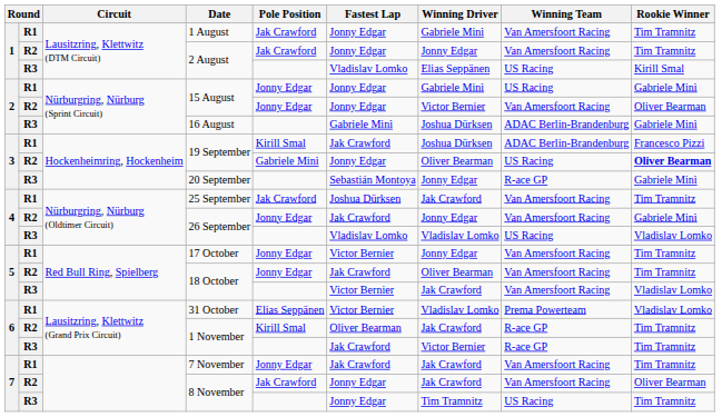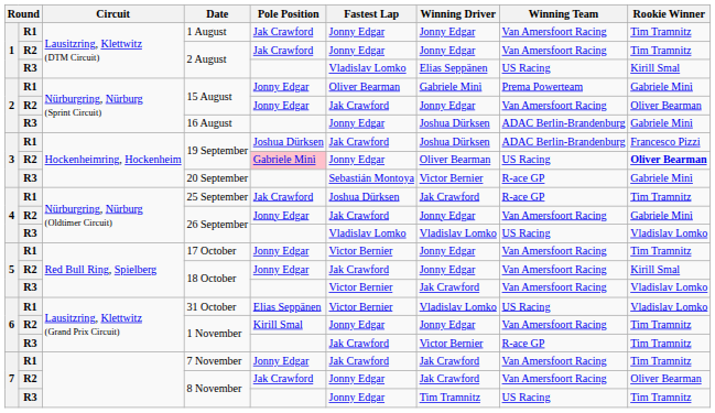 <table class="wikitable" style="font-size:85%">
 <tr>
 <th colspan=2>Round</th>
 <th>Circuit</th>
 <th>Date</th>
 <th>Pole Position</th>
 <th>Fastest Lap</th>
 <th>Winning Driver</th>
 <th>Winning Team</th>
 <th>Rookie Winner</th>
 </tr>
 <tr>
 <th rowspan=3>1</th>
 <th>R1</th>
 <td rowspan=3> <a href='#'>Lausitzring</a>, <a href='#'>Klettwitz</a><br><small>(DTM Circuit)</small></td>
 <td>1 August</td>
 <td> <a href='#'>Jak Crawford</a></td>
 <td> <a href='#'>Jonny Edgar</a></td>
-<td> <a href='#'>Gabriele Minì</a></td>
+<td> <a href='#'>Jonny Edgar</a></td>
 <td> <a href='#'>Van Amersfoort Racing</a></td>
 <td> <a href='#'>Tim Tramnitz</a></td>
 </tr>
 <tr>
 <th>R2</th>
 <td rowspan=2>2 August</td>
 <td> <a href='#'>Jak Crawford</a></td>
 <td> <a href='#'>Jonny Edgar</a></td>
 <td> <a href='#'>Jonny Edgar</a></td>
 <td> <a href='#'>Van Amersfoort Racing</a></td>
 <td> <a href='#'>Tim Tramnitz</a></td>
 </tr>
 <tr>
 <th>R3</th>
 <td></td>
 <td> <a href='#'>Vladislav Lomko</a></td>
 <td> <a href='#'>Elias Seppänen</a></td>
 <td> <a href='#'>US Racing</a></td>
 <td> <a href='#'>Kirill Smal</a></td>
 </tr>
 <tr>
 <th rowspan=3>2</th>
 <th>R1</th>
 <td rowspan=3> <a href='#'>Nürburgring</a>, <a href='#'>Nürburg</a><br><small>(Sprint Circuit)</small></td>
 <td rowspan=2>15 August</td>
 <td> <a href='#'>Jonny Edgar</a></td>
-<td> <a href='#'>Jonny Edgar</a></td>
+<td nowrap> <a href='#'>Oliver Bearman</a></td>
 <td> <a href='#'>Gabriele Minì</a></td>
-<td> <a href='#'>US Racing</a></td>
+<td> <a href='#'>Prema Powerteam</a></td>
 <td> <a href='#'>Gabriele Minì</a></td>
 </tr>
 <tr>
 <th>R2</th>
 <td> <a href='#'>Jonny Edgar</a></td>
+<td> <a href='#'>Jak Crawford</a></td>
 <td> <a href='#'>Jonny Edgar</a></td>
-<td> <a href='#'>Victor Bernier</a></td>
 <td> <a href='#'>Van Amersfoort Racing</a></td>
 <td> <a href='#'>Oliver Bearman</a></td>
 </tr>
 <tr>
 <th>R3</th>
 <td>16 August</td>
 <td></td>
-<td> <a href='#'>Gabriele Minì</a></td>
+<td> <a href='#'>Jonny Edgar</a></td>
 <td> <a href='#'>Joshua Dürksen</a></td>
 <td nowrap> <a href='#'>ADAC Berlin-Brandenburg</a></td>
 <td> <a href='#'>Gabriele Minì</a></td>
 </tr>
 <tr>
 <th rowspan=3>3</th>
 <th>R1</th>
 <td rowspan=3> <a href='#'>Hockenheimring</a>, <a href='#'>Hockenheim</a></td>
 <td rowspan=2>19 September</td>
-<td> <a href='#'>Kirill Smal</a></td>
+<td nowrap> <a href='#'>Joshua Dürksen</a></td>
 <td> <a href='#'>Jak Crawford</a></td>
 <td nowrap> <a href='#'>Joshua Dürksen</a></td>
 <td> <a href='#'>ADAC Berlin-Brandenburg</a></td>
 <td> <a href='#'>Francesco Pizzi</a></td>
 </tr>
 <tr>
 <th>R2</th>
-<td> <a href='#'>Gabriele Minì</a></td>
+<td style="background: pink;"> <a href='#'>Gabriele Minì</a></td>
 <td> <a href='#'>Jonny Edgar</a></td>
 <td> <a href='#'>Oliver Bearman</a></td>
 <td> <a href='#'>US Racing</a></td>
 <td><strong> <a href='#'>Oliver Bearman</a></strong></td>
 </tr>
 <tr>
 <th>R3</th>
 <td>20 September</td>
 <td></td>
 <td nowrap> <a href='#'>Sebastián Montoya</a></td>
-<td> <a href='#'>Jonny Edgar</a></td>
+<td> <a href='#'>Victor Bernier</a></td>
 <td> <a href='#'>R-ace GP</a></td>
 <td> <a href='#'>Gabriele Minì</a></td>
 </tr>
 <tr>
 <th rowspan=3>4</th>
 <th>R1</th>
 <td rowspan=3> <a href='#'>Nürburgring</a>, <a href='#'>Nürburg</a><br><small>(Oldtimer Circuit)</small></td>
 <td nowrap>25 September</td>
 <td> <a href='#'>Jak Crawford</a></td>
 <td> <a href='#'>Joshua Dürksen</a></td>
 <td> <a href='#'>Jak Crawford</a></td>
-<td> <a href='#'>Van Amersfoort Racing</a></td>
+<td> <a href='#'>R-ace GP</a></td>
 <td> <a href='#'>Tim Tramnitz</a></td>
 </tr>
 <tr>
 <th>R2</th>
 <td rowspan=2>26 September</td>
 <td> <a href='#'>Jonny Edgar</a></td>
 <td> <a href='#'>Jak Crawford</a></td>
 <td> <a href='#'>Jonny Edgar</a></td>
 <td> <a href='#'>Van Amersfoort Racing</a></td>
 <td> <a href='#'>Gabriele Minì</a></td>
 </tr>
 <tr>
 <th>R3</th>
 <td></td>
 <td nowrap> <a href='#'>Vladislav Lomko</a></td>
 <td nowrap> <a href='#'>Vladislav Lomko</a></td>
 <td> <a href='#'>US Racing</a></td>
 <td> <a href='#'>Vladislav Lomko</a></td>
 </tr>
 <tr>
 <th rowspan=3>5</th>
 <th>R1</th>
 <td rowspan=3> <a href='#'>Red Bull Ring</a>, <a href='#'>Spielberg</a></td>
 <td>17 October</td>
 <td> <a href='#'>Jonny Edgar</a></td>
 <td> <a href='#'>Victor Bernier</a></td>
 <td> <a href='#'>Jonny Edgar</a></td>
 <td> <a href='#'>Van Amersfoort Racing</a></td>
 <td> <a href='#'>Tim Tramnitz</a></td>
 </tr>
 <tr>
 <th>R2</th>
 <td rowspan=2>18 October</td>
 <td> <a href='#'>Jonny Edgar</a></td>
 <td> <a href='#'>Jak Crawford</a></td>
-<td> <a href='#'>Oliver Bearman</a></td>
+<td> <a href='#'>Jonny Edgar</a></td>
 <td> <a href='#'>Van Amersfoort Racing</a></td>
-<td> <a href='#'>Tim Tramnitz</a></td>
+<td> <a href='#'>Kirill Smal</a></td>
 </tr>
 <tr>
 <th>R3</th>
 <td></td>
 <td> <a href='#'>Victor Bernier</a></td>
 <td> <a href='#'>Jak Crawford</a></td>
 <td> <a href='#'>Van Amersfoort Racing</a></td>
 <td> <a href='#'>Vladislav Lomko</a></td>
 </tr>
 <tr>
 <th rowspan=3>6</th>
 <th>R1</th>
 <td rowspan=3> <a href='#'>Lausitzring</a>, <a href='#'>Klettwitz</a><br><small>(Grand Prix Circuit)</small></td>
 <td>31 October</td>
 <td nowrap> <a href='#'>Elias Seppänen</a></td>
 <td> <a href='#'>Victor Bernier</a></td>
 <td nowrap> <a href='#'>Vladislav Lomko</a></td>
-<td> <a href='#'>Prema Powerteam</a></td>
+<td> <a href='#'>US Racing</a></td>
 <td nowrap> <a href='#'>Vladislav Lomko</a></td>
 </tr>
 <tr>
 <th>R2</th>
 <td rowspan=2>1 November</td>
 <td> <a href='#'>Kirill Smal</a></td>
-<td nowrap> <a href='#'>Oliver Bearman</a></td>
-<td> <a href='#'>Jak Crawford</a></td>
-<td> <a href='#'>R-ace GP</a></td>
+<td> <a href='#'>Jonny Edgar</a></td>
+<td> <a href='#'>Jonny Edgar</a></td>
+<td> <a href='#'>Van Amersfoort Racing</a></td>
 <td> <a href='#'>Tim Tramnitz</a></td>
 </tr>
 <tr>
 <th>R3</th>
 <td></td>
 <td> <a href='#'>Jak Crawford</a></td>
 <td> <a href='#'>Victor Bernier</a></td>
 <td> <a href='#'>R-ace GP</a></td>
 <td> <a href='#'>Tim Tramnitz</a></td>
 </tr>
 <tr>
 <th rowspan=3>7</th>
 <th>R1</th>
 <td rowspan=3></td>
 <td>7 November</td>
 <td> <a href='#'>Jonny Edgar</a></td>
 <td> <a href='#'>Jak Crawford</a></td>
 <td> <a href='#'>Jak Crawford</a></td>
 <td> <a href='#'>Van Amersfoort Racing</a></td>
 <td> <a href='#'>Tim Tramnitz</a></td>
 </tr>
 <tr>
 <th>R2</th>
 <td rowspan=2>8 November</td>
 <td> <a href='#'>Jak Crawford</a></td>
 <td> <a href='#'>Jonny Edgar</a></td>
 <td> <a href='#'>Jak Crawford</a></td>
 <td> <a href='#'>Van Amersfoort Racing</a></td>
 <td> <a href='#'>Oliver Bearman</a></td>
 </tr>
 <tr>
 <th>R3</th>
 <td></td>
 <td> <a href='#'>Jonny Edgar</a></td>
 <td> <a href='#'>Tim Tramnitz</a></td>
 <td> <a href='#'>US Racing</a></td>
 <td> <a href='#'>Tim Tramnitz</a></td>
 </tr>
 </table>
